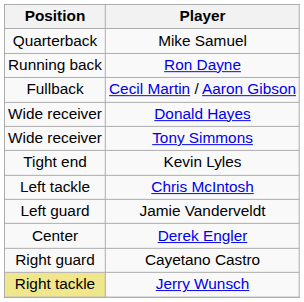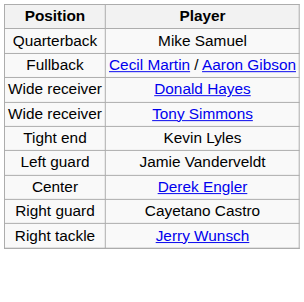 <table class="wikitable" style="text-align: center;">
 <tr>
 <th>Position</th>
 <th>Player</th>
 </tr>
 <tr>
 <td>Quarterback</td>
 <td>Mike Samuel</td>
-</tr>
-<tr>
-<td>Running back</td>
-<td><a href='#'>Ron Dayne</a></td>
 </tr>
 <tr>
 <td>Fullback</td>
 <td><a href='#'>Cecil Martin</a> / <a href='#'>Aaron Gibson</a></td>
 </tr>
 <tr>
 <td>Wide receiver</td>
 <td><a href='#'>Donald Hayes</a></td>
 </tr>
 <tr>
 <td>Wide receiver</td>
 <td><a href='#'>Tony Simmons</a></td>
 </tr>
 <tr>
 <td>Tight end</td>
 <td>Kevin Lyles</td>
 </tr>
 <tr>
-<td>Left tackle</td>
-<td><a href='#'>Chris McIntosh</a></td>
-</tr>
-<tr>
 <td>Left guard</td>
 <td>Jamie Vanderveldt</td>
 </tr>
 <tr>
 <td>Center</td>
 <td><a href='#'>Derek Engler</a></td>
 </tr>
 <tr>
 <td>Right guard</td>
 <td>Cayetano Castro</td>
 </tr>
 <tr>
-<td style="background: khaki;">Right tackle</td>
+<td>Right tackle</td>
 <td><a href='#'>Jerry Wunsch</a></td>
 </tr>
 <tr>
 </tr>
 </table>
